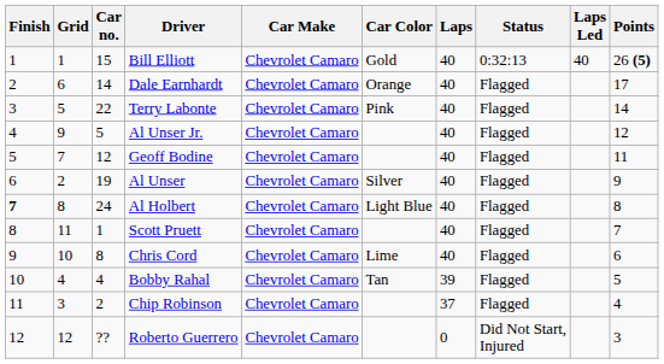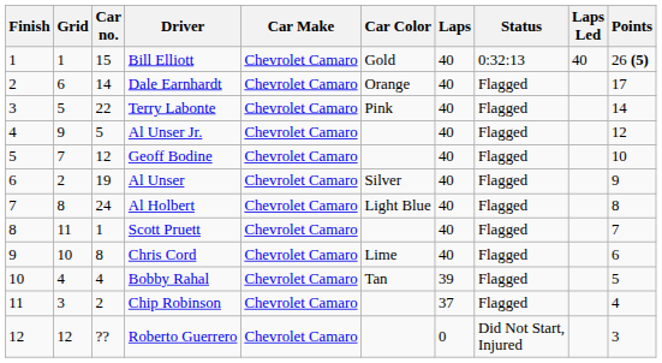 <table class="wikitable">
 <tr>
 <th>Finish</th>
 <th>Grid</th>
 <th>Car<br>no.</th>
 <th>Driver</th>
 <th>Car Make</th>
 <th>Car Color</th>
 <th>Laps</th>
 <th>Status</th>
 <th>Laps<br>Led</th>
 <th>Points</th>
 </tr>
 <tr>
 <td>1</td>
 <td>1</td>
 <td>15</td>
 <td> <a href='#'>Bill Elliott</a></td>
 <td><a href='#'>Chevrolet Camaro</a></td>
 <td><div> Gold</div></td>
 <td>40</td>
 <td>0:32:13</td>
 <td>40</td>
 <td>26 <strong>(5)</strong></td>
 </tr>
 <tr>
 <td>2</td>
 <td>6</td>
 <td>14</td>
 <td> <a href='#'>Dale Earnhardt</a></td>
 <td><a href='#'>Chevrolet Camaro</a></td>
 <td><div> Orange</div></td>
 <td>40</td>
 <td>Flagged</td>
 <td></td>
 <td>17</td>
 </tr>
 <tr>
 <td>3</td>
 <td>5</td>
 <td>22</td>
 <td> <a href='#'>Terry Labonte</a></td>
 <td><a href='#'>Chevrolet Camaro</a></td>
 <td><div> Pink</div></td>
 <td>40</td>
 <td>Flagged</td>
 <td></td>
 <td>14</td>
 </tr>
 <tr>
 <td>4</td>
 <td>9</td>
 <td>5</td>
 <td> <a href='#'>Al Unser Jr.</a></td>
 <td><a href='#'>Chevrolet Camaro</a></td>
 <td><div></div></td>
 <td>40</td>
 <td>Flagged</td>
 <td></td>
 <td>12</td>
 </tr>
 <tr>
 <td>5</td>
 <td>7</td>
 <td>12</td>
 <td> <a href='#'>Geoff Bodine</a></td>
 <td><a href='#'>Chevrolet Camaro</a></td>
 <td><div></div></td>
 <td>40</td>
 <td>Flagged</td>
 <td></td>
-<td>11</td>
+<td>10</td>
 </tr>
 <tr>
 <td>6</td>
 <td>2</td>
 <td>19</td>
 <td> <a href='#'>Al Unser</a></td>
 <td><a href='#'>Chevrolet Camaro</a></td>
 <td><div> Silver</div></td>
 <td>40</td>
 <td>Flagged</td>
 <td></td>
 <td>9</td>
 </tr>
 <tr>
-<td><strong>7</strong></td>
+<td>7</td>
 <td>8</td>
 <td>24</td>
 <td> <a href='#'>Al Holbert</a></td>
 <td><a href='#'>Chevrolet Camaro</a></td>
 <td><div> Light Blue</div></td>
 <td>40</td>
 <td>Flagged</td>
 <td></td>
 <td>8</td>
 </tr>
 <tr>
 <td>8</td>
 <td>11</td>
 <td>1</td>
 <td> <a href='#'>Scott Pruett</a></td>
 <td><a href='#'>Chevrolet Camaro</a></td>
 <td><div></div></td>
 <td>40</td>
 <td>Flagged</td>
 <td></td>
 <td>7</td>
 </tr>
 <tr>
 <td>9</td>
 <td>10</td>
 <td>8</td>
 <td> <a href='#'>Chris Cord</a></td>
 <td><a href='#'>Chevrolet Camaro</a></td>
 <td><div> Lime</div></td>
 <td>40</td>
 <td>Flagged</td>
 <td></td>
 <td>6</td>
 </tr>
 <tr>
 <td>10</td>
 <td>4</td>
 <td>4</td>
 <td> <a href='#'>Bobby Rahal</a></td>
 <td><a href='#'>Chevrolet Camaro</a></td>
 <td><div> Tan</div></td>
 <td>39</td>
 <td>Flagged</td>
 <td></td>
 <td>5</td>
 </tr>
 <tr>
 <td>11</td>
 <td>3</td>
 <td>2</td>
 <td> <a href='#'>Chip Robinson</a></td>
 <td><a href='#'>Chevrolet Camaro</a></td>
 <td><div></div></td>
 <td>37</td>
 <td>Flagged</td>
 <td></td>
 <td>4</td>
 </tr>
 <tr>
 <td>12</td>
 <td>12</td>
 <td>??</td>
 <td> <a href='#'>Roberto Guerrero</a></td>
 <td><a href='#'>Chevrolet Camaro</a></td>
 <td><div></div></td>
 <td>0</td>
 <td>Did Not Start,<br>Injured</td>
 <td></td>
 <td>3</td>
 </tr>
 </table>
